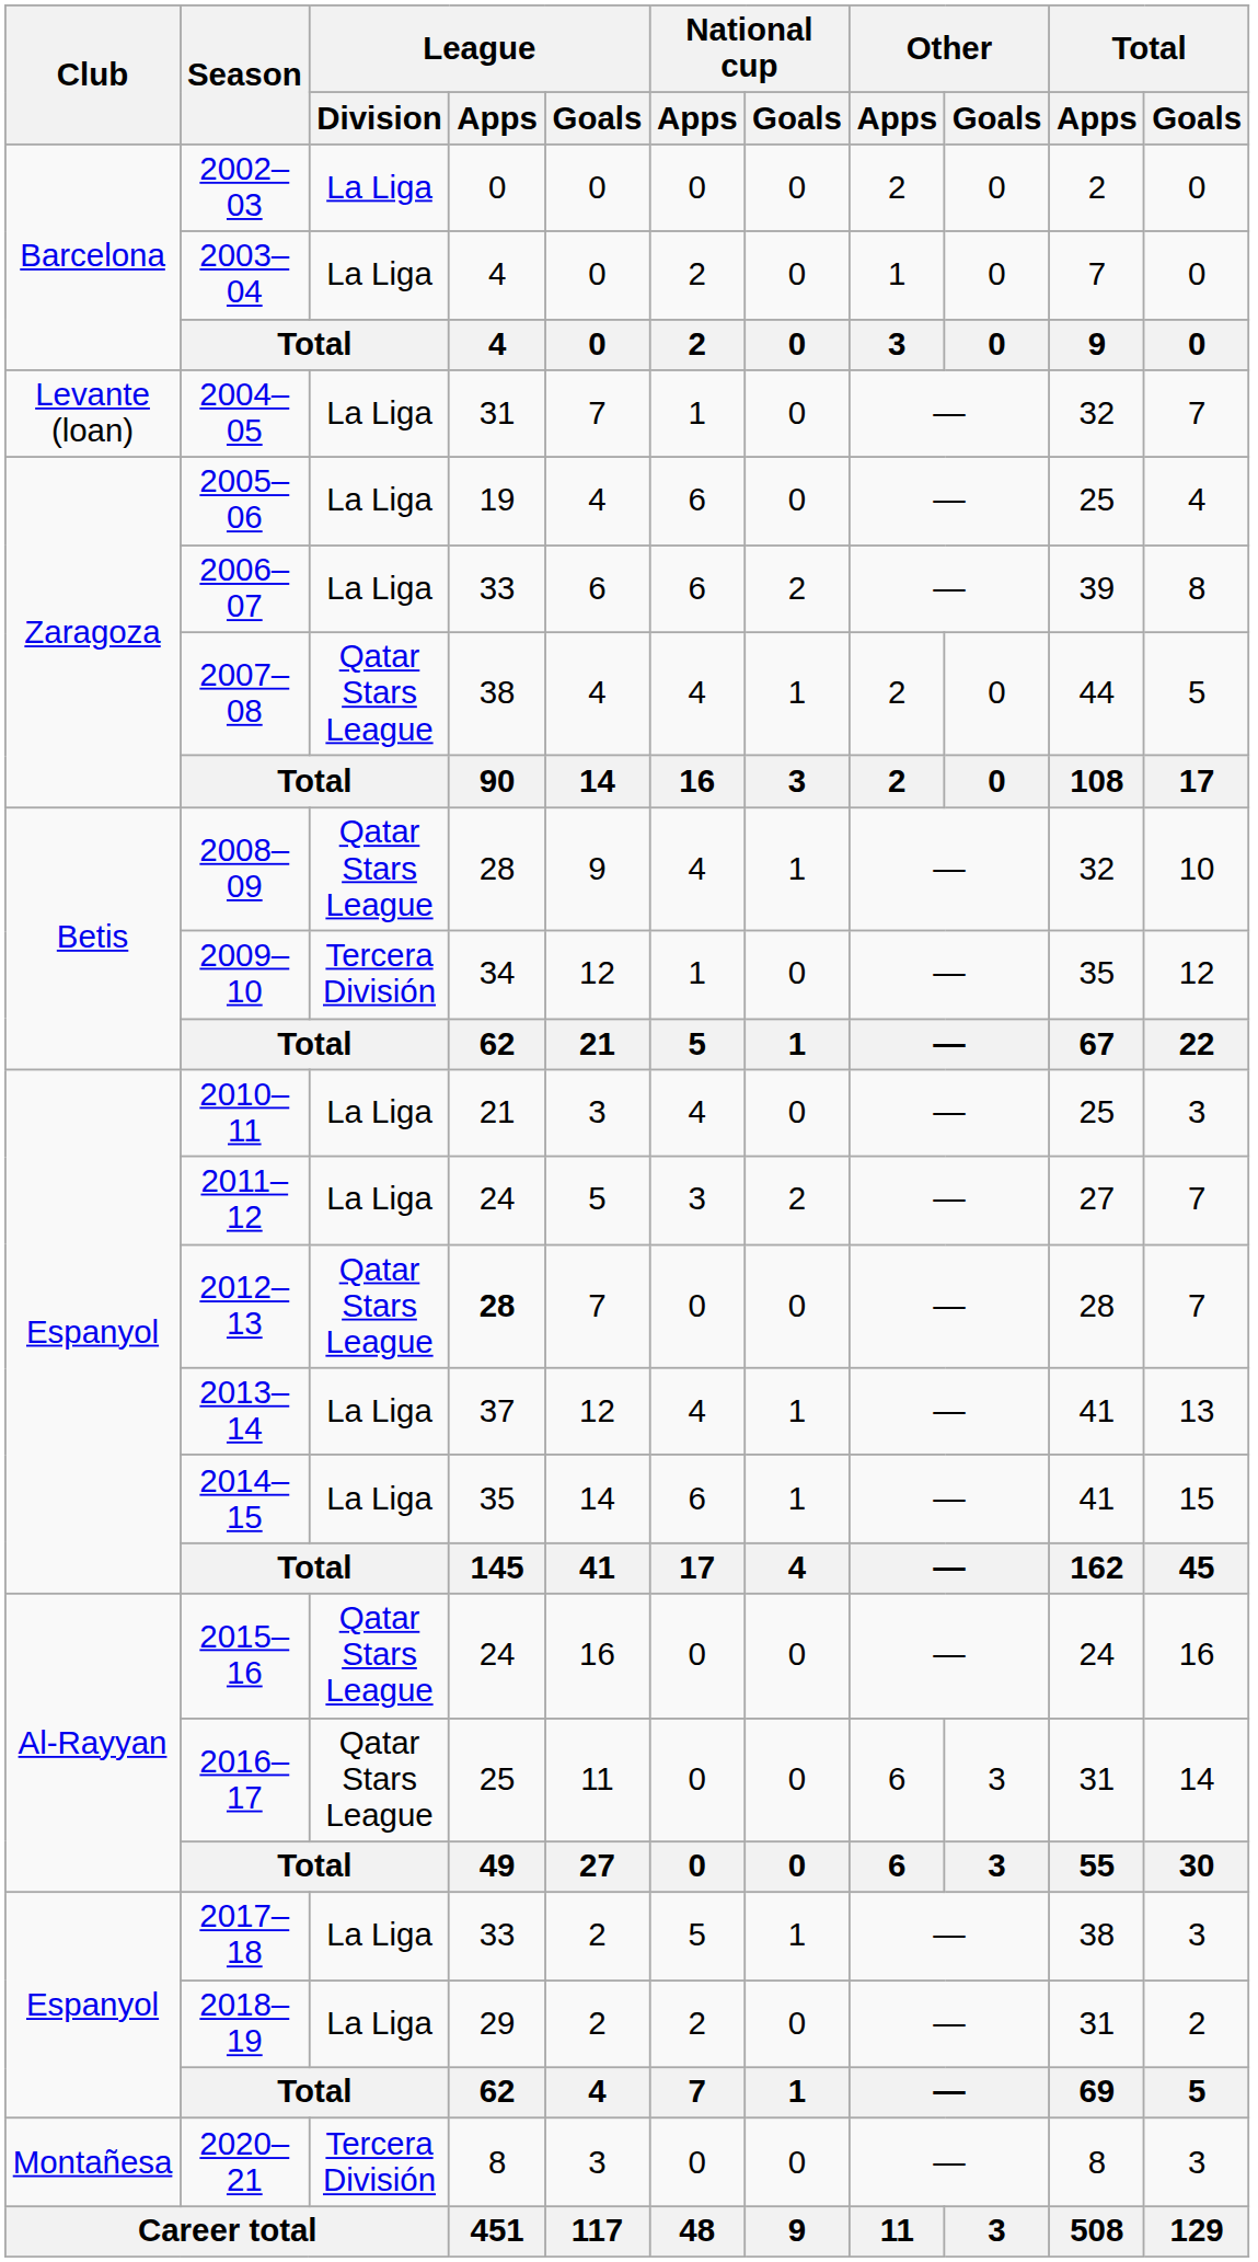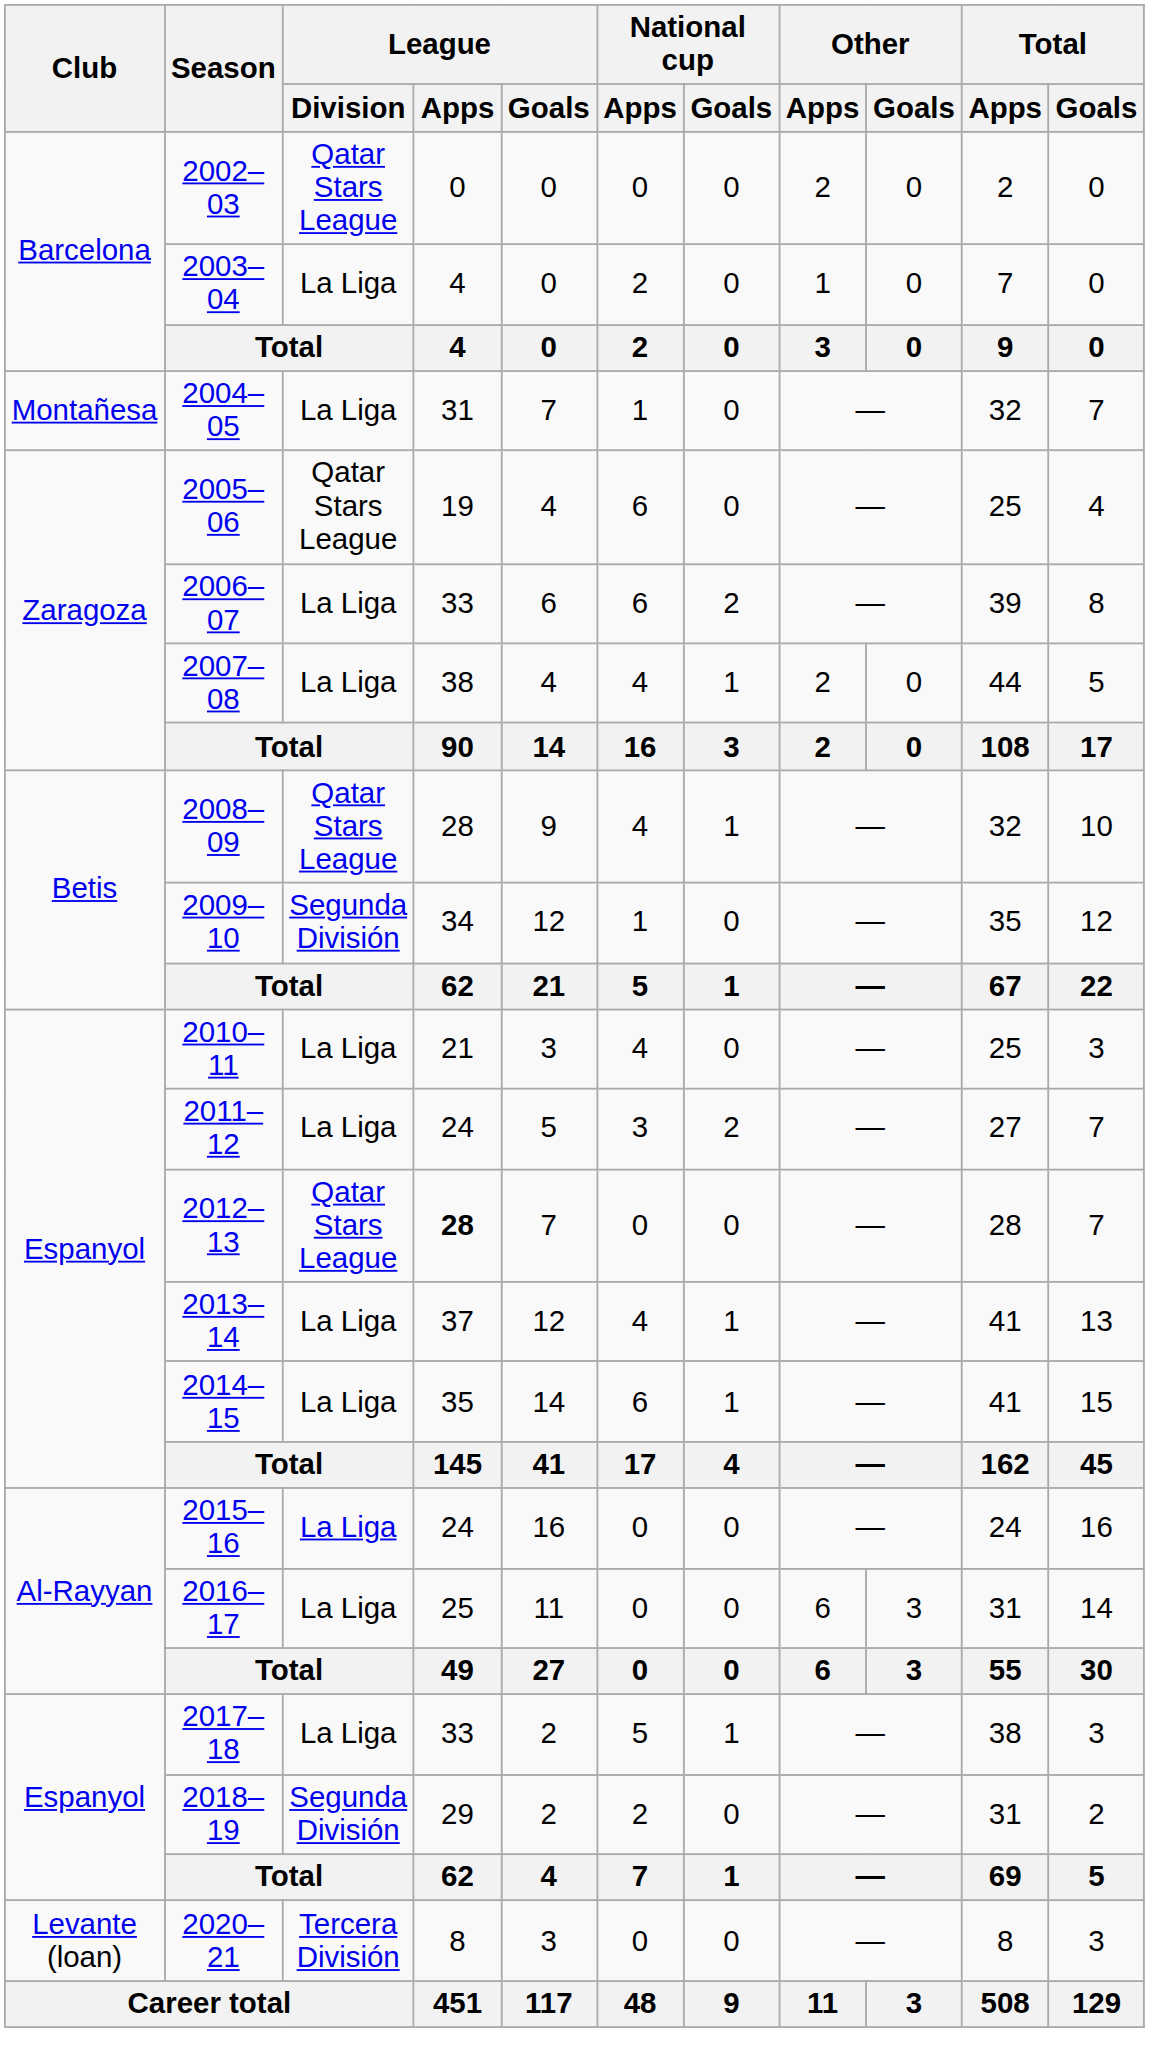 <table class=wikitable style=text-align:center>
 <tr>
 <th rowspan=2>Club</th>
 <th rowspan=2>Season</th>
 <th colspan=3>League</th>
 <th colspan=2>National cup</th>
 <th colspan=2>Other</th>
 <th colspan=2>Total</th>
 </tr>
 <tr>
 <th>Division</th>
 <th>Apps</th>
 <th>Goals</th>
 <th>Apps</th>
 <th>Goals</th>
 <th>Apps</th>
 <th>Goals</th>
 <th>Apps</th>
 <th>Goals</th>
 </tr>
 <tr>
 <td rowspan=3><a href='#'>Barcelona</a></td>
 <td><a href='#'>2002–03</a></td>
-<td><a href='#'>La Liga</a></td>
+<td><a href='#'>Qatar Stars League</a></td>
 <td>0</td>
 <td>0</td>
 <td>0</td>
 <td>0</td>
 <td>2</td>
 <td>0</td>
 <td>2</td>
 <td>0</td>
 </tr>
 <tr>
 <td><a href='#'>2003–04</a></td>
 <td>La Liga</td>
 <td>4</td>
 <td>0</td>
 <td>2</td>
 <td>0</td>
 <td>1</td>
 <td>0</td>
 <td>7</td>
 <td>0</td>
 </tr>
 <tr>
 <th colspan=2>Total</th>
 <th>4</th>
 <th>0</th>
 <th>2</th>
 <th>0</th>
 <th>3</th>
 <th>0</th>
 <th>9</th>
 <th>0</th>
 </tr>
 <tr>
-<td><a href='#'>Levante</a> (loan)</td>
+<td><a href='#'>Montañesa</a></td>
 <td><a href='#'>2004–05</a></td>
 <td>La Liga</td>
 <td>31</td>
 <td>7</td>
 <td>1</td>
 <td>0</td>
 <td colspan=2>—</td>
 <td>32</td>
 <td>7</td>
 </tr>
 <tr>
 <td rowspan=4><a href='#'>Zaragoza</a></td>
 <td><a href='#'>2005–06</a></td>
-<td>La Liga</td>
+<td>Qatar Stars League</td>
 <td>19</td>
 <td>4</td>
 <td>6</td>
 <td>0</td>
 <td colspan=2>—</td>
 <td>25</td>
 <td>4</td>
 </tr>
 <tr>
 <td><a href='#'>2006–07</a></td>
 <td>La Liga</td>
 <td>33</td>
 <td>6</td>
 <td>6</td>
 <td>2</td>
 <td colspan=2>—</td>
 <td>39</td>
 <td>8</td>
 </tr>
 <tr>
 <td><a href='#'>2007–08</a></td>
-<td><a href='#'>Qatar Stars League</a></td>
+<td>La Liga</td>
 <td>38</td>
 <td>4</td>
 <td>4</td>
 <td>1</td>
 <td>2</td>
 <td>0</td>
 <td>44</td>
 <td>5</td>
 </tr>
 <tr>
 <th colspan=2>Total</th>
 <th>90</th>
 <th>14</th>
 <th>16</th>
 <th>3</th>
 <th>2</th>
 <th>0</th>
 <th>108</th>
 <th>17</th>
 </tr>
 <tr>
 <td rowspan=3><a href='#'>Betis</a></td>
 <td><a href='#'>2008–09</a></td>
 <td><a href='#'>Qatar Stars League</a></td>
 <td>28</td>
 <td>9</td>
 <td>4</td>
 <td>1</td>
 <td colspan=2>—</td>
 <td>32</td>
 <td>10</td>
 </tr>
 <tr>
 <td><a href='#'>2009–10</a></td>
-<td><a href='#'>Tercera División</a></td>
+<td><a href='#'>Segunda División</a></td>
 <td>34</td>
 <td>12</td>
 <td>1</td>
 <td>0</td>
 <td colspan=2>—</td>
 <td>35</td>
 <td>12</td>
 </tr>
 <tr>
 <th colspan=2>Total</th>
 <th>62</th>
 <th>21</th>
 <th>5</th>
 <th>1</th>
 <th colspan=2>—</th>
 <th>67</th>
 <th>22</th>
 </tr>
 <tr>
 <td rowspan=6><a href='#'>Espanyol</a></td>
 <td><a href='#'>2010–11</a></td>
 <td>La Liga</td>
 <td>21</td>
 <td>3</td>
 <td>4</td>
 <td>0</td>
 <td colspan=2>—</td>
 <td>25</td>
 <td>3</td>
 </tr>
 <tr>
 <td><a href='#'>2011–12</a></td>
 <td>La Liga</td>
 <td>24</td>
 <td>5</td>
 <td>3</td>
 <td>2</td>
 <td colspan=2>—</td>
 <td>27</td>
 <td>7</td>
 </tr>
 <tr>
 <td><a href='#'>2012–13</a></td>
 <td><a href='#'>Qatar Stars League</a></td>
 <td><strong>28</strong></td>
 <td>7</td>
 <td>0</td>
 <td>0</td>
 <td colspan=2>—</td>
 <td>28</td>
 <td>7</td>
 </tr>
 <tr>
 <td><a href='#'>2013–14</a></td>
 <td>La Liga</td>
 <td>37</td>
 <td>12</td>
 <td>4</td>
 <td>1</td>
 <td colspan=2>—</td>
 <td>41</td>
 <td>13</td>
 </tr>
 <tr>
 <td><a href='#'>2014–15</a></td>
 <td>La Liga</td>
 <td>35</td>
 <td>14</td>
 <td>6</td>
 <td>1</td>
 <td colspan=2>—</td>
 <td>41</td>
 <td>15</td>
 </tr>
 <tr>
 <th colspan=2>Total</th>
 <th>145</th>
 <th>41</th>
 <th>17</th>
 <th>4</th>
 <th colspan=2>—</th>
 <th>162</th>
 <th>45</th>
 </tr>
 <tr>
 <td rowspan=3><a href='#'>Al-Rayyan</a></td>
 <td><a href='#'>2015–16</a></td>
-<td><a href='#'>Qatar Stars League</a></td>
+<td><a href='#'>La Liga</a></td>
 <td>24</td>
 <td>16</td>
 <td>0</td>
 <td>0</td>
 <td colspan=2>—</td>
 <td>24</td>
 <td>16</td>
 </tr>
 <tr>
 <td><a href='#'>2016–17</a></td>
-<td>Qatar Stars League</td>
+<td>La Liga</td>
 <td>25</td>
 <td>11</td>
 <td>0</td>
 <td>0</td>
 <td>6</td>
 <td>3</td>
 <td>31</td>
 <td>14</td>
 </tr>
 <tr>
 <th colspan=2>Total</th>
 <th>49</th>
 <th>27</th>
 <th>0</th>
 <th>0</th>
 <th>6</th>
 <th>3</th>
 <th>55</th>
 <th>30</th>
 </tr>
 <tr>
 <td rowspan=3><a href='#'>Espanyol</a></td>
 <td><a href='#'>2017–18</a></td>
 <td>La Liga</td>
 <td>33</td>
 <td>2</td>
 <td>5</td>
 <td>1</td>
 <td colspan=2>—</td>
 <td>38</td>
 <td>3</td>
 </tr>
 <tr>
 <td><a href='#'>2018–19</a></td>
-<td>La Liga</td>
+<td><a href='#'>Segunda División</a></td>
 <td>29</td>
 <td>2</td>
 <td>2</td>
 <td>0</td>
 <td colspan=2>—</td>
 <td>31</td>
 <td>2</td>
 </tr>
 <tr>
 <th colspan=2>Total</th>
 <th>62</th>
 <th>4</th>
 <th>7</th>
 <th>1</th>
 <th colspan=2>—</th>
 <th>69</th>
 <th>5</th>
 </tr>
 <tr>
-<td><a href='#'>Montañesa</a></td>
+<td><a href='#'>Levante</a> (loan)</td>
 <td><a href='#'>2020–21</a></td>
 <td><a href='#'>Tercera División</a></td>
 <td>8</td>
 <td>3</td>
 <td>0</td>
 <td>0</td>
 <td colspan=2>—</td>
 <td>8</td>
 <td>3</td>
 </tr>
 <tr>
 <th colspan=3>Career total</th>
 <th>451</th>
 <th>117</th>
 <th>48</th>
 <th>9</th>
 <th>11</th>
 <th>3</th>
 <th>508</th>
 <th>129</th>
 </tr>
 </table>
